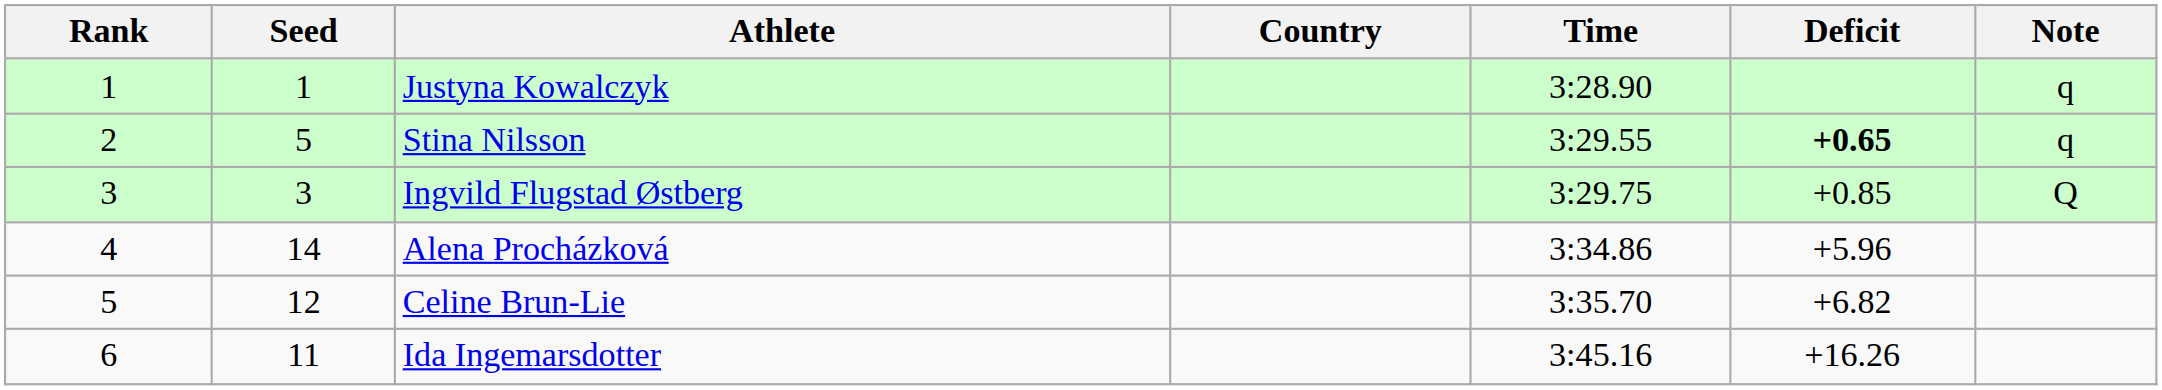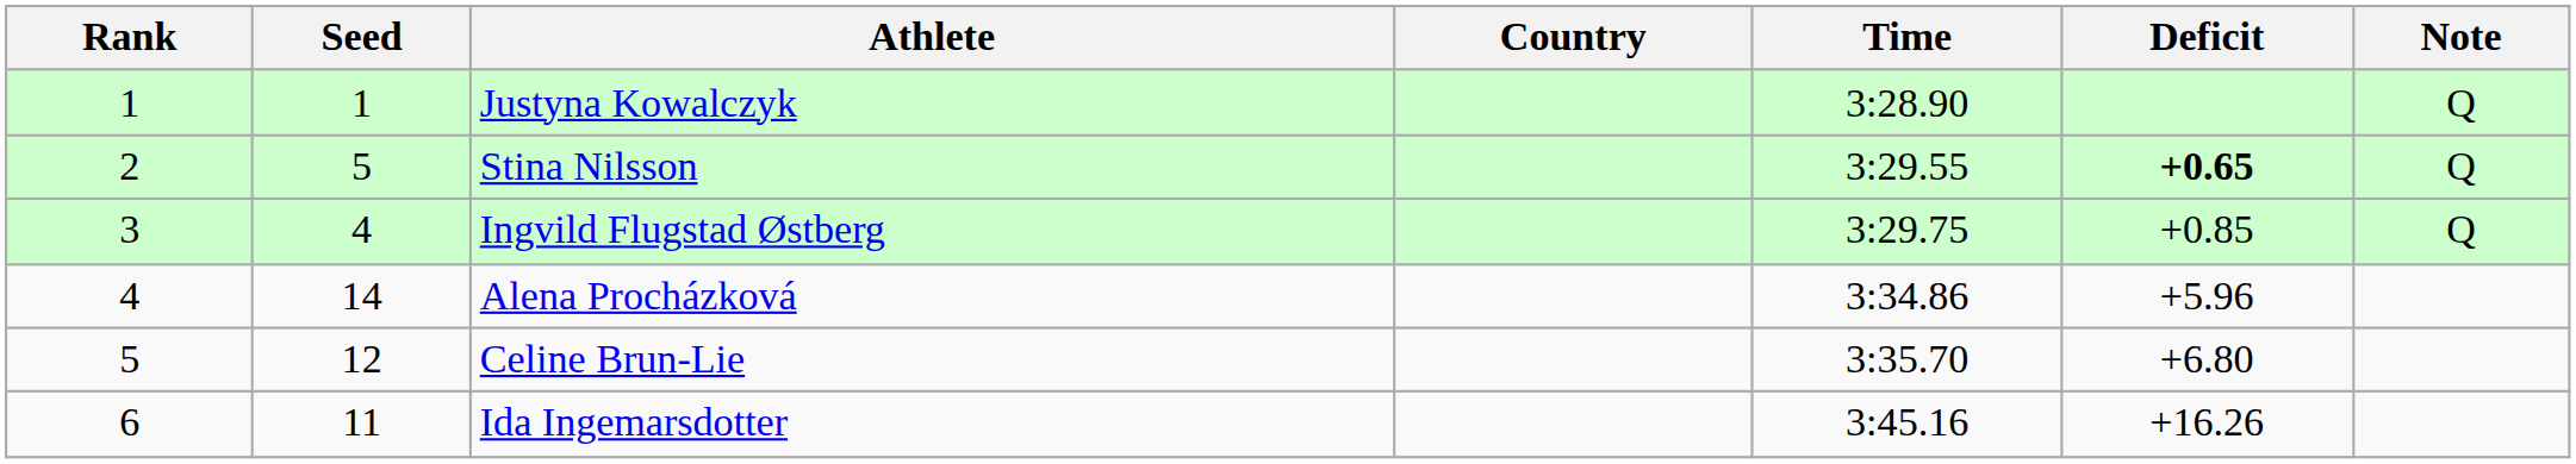 <table class="wikitable sortable" style="text-align:center" width=80%>
 <tr>
 <th>Rank</th>
 <th>Seed</th>
 <th>Athlete</th>
 <th>Country</th>
 <th>Time</th>
 <th>Deficit</th>
 <th>Note</th>
 </tr>
 <tr bgcolor=ccffcc>
 <td>1</td>
 <td>1</td>
 <td align=left><a href='#'>Justyna Kowalczyk</a></td>
 <td align=left></td>
 <td>3:28.90</td>
 <td></td>
-<td>q</td>
+<td>Q</td>
 </tr>
 <tr bgcolor=ccffcc>
 <td>2</td>
 <td>5</td>
 <td align=left><a href='#'>Stina Nilsson</a></td>
 <td align=left></td>
 <td>3:29.55</td>
 <td><strong>+0.65</strong></td>
-<td>q</td>
+<td>Q</td>
 </tr>
 <tr bgcolor=ccffcc>
 <td>3</td>
-<td>3</td>
+<td>4</td>
 <td align=left><a href='#'>Ingvild Flugstad Østberg</a></td>
 <td align=left></td>
 <td>3:29.75</td>
 <td>+0.85</td>
 <td>Q</td>
 </tr>
 <tr>
 <td>4</td>
 <td>14</td>
 <td align=left><a href='#'>Alena Procházková</a></td>
 <td align=left></td>
 <td>3:34.86</td>
 <td>+5.96</td>
 <td></td>
 </tr>
 <tr>
 <td>5</td>
 <td>12</td>
 <td align=left><a href='#'>Celine Brun-Lie</a></td>
 <td align=left></td>
 <td>3:35.70</td>
-<td>+6.82</td>
+<td>+6.80</td>
 <td></td>
 </tr>
 <tr>
 <td>6</td>
 <td>11</td>
 <td align=left><a href='#'>Ida Ingemarsdotter</a></td>
 <td align=left></td>
 <td>3:45.16</td>
 <td>+16.26</td>
 <td></td>
 </tr>
 </table>
